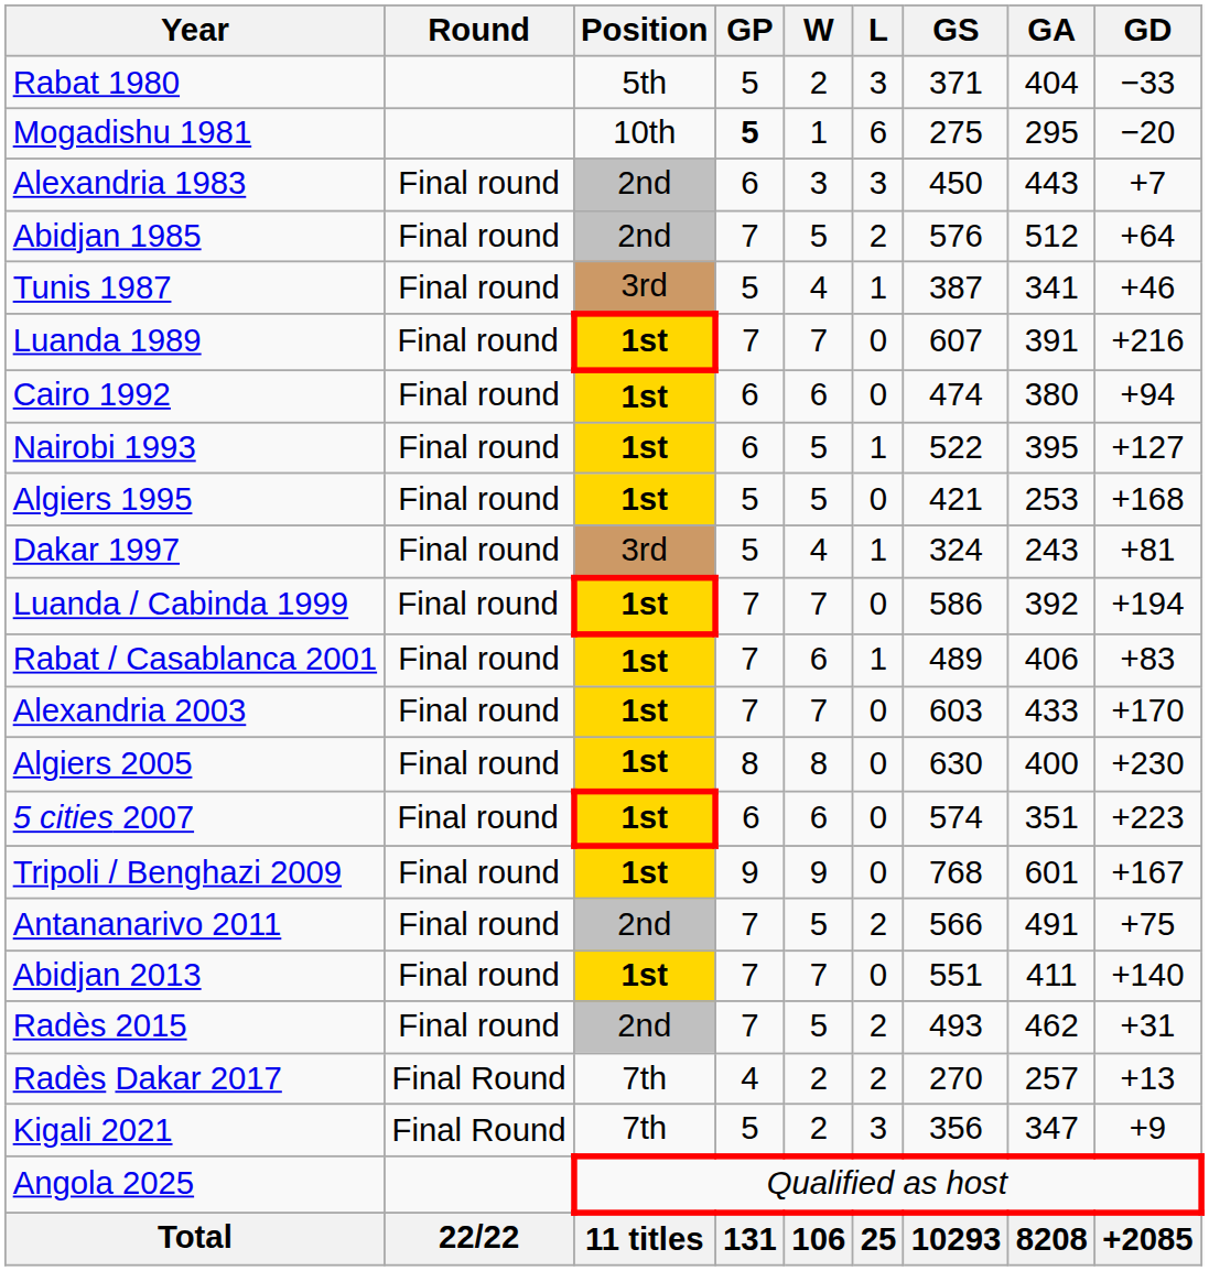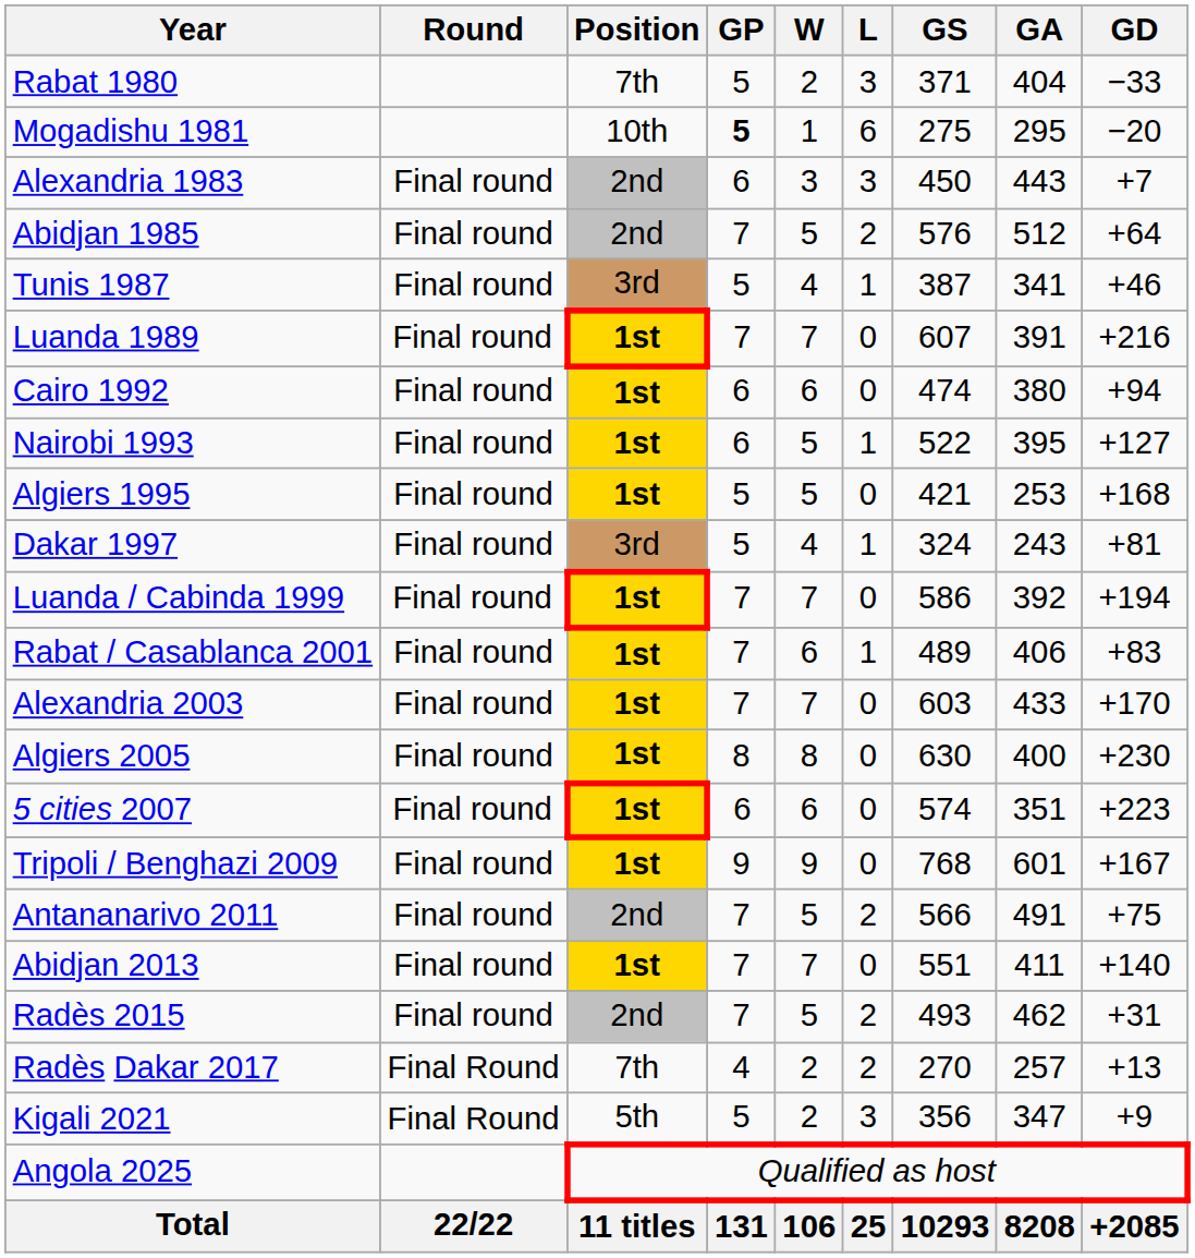 <table class="wikitable" style="text-align: center;">
 <tr>
 <th>Year</th>
 <th>Round</th>
 <th>Position</th>
 <th>GP</th>
 <th>W</th>
 <th>L</th>
 <th>GS</th>
 <th>GA</th>
 <th>GD</th>
 </tr>
 <tr>
 <td align=left> <a href='#'>Rabat 1980</a></td>
 <td></td>
-<td>5th</td>
+<td>7th</td>
 <td>5</td>
 <td>2</td>
 <td>3</td>
 <td>371</td>
 <td>404</td>
 <td>−33</td>
 </tr>
 <tr>
 <td align=left> <a href='#'>Mogadishu 1981</a></td>
 <td></td>
 <td>10th</td>
 <td><strong>5</strong></td>
 <td>1</td>
 <td>6</td>
 <td>275</td>
 <td>295</td>
 <td>−20</td>
 </tr>
 <tr>
 <td align=left> <a href='#'>Alexandria 1983</a></td>
 <td>Final round</td>
 <td bgcolor=silver>2nd</td>
 <td>6</td>
 <td>3</td>
 <td>3</td>
 <td>450</td>
 <td>443</td>
 <td>+7</td>
 </tr>
 <tr>
 <td align=left> <a href='#'>Abidjan 1985</a></td>
 <td>Final round</td>
 <td bgcolor=silver>2nd</td>
 <td>7</td>
 <td>5</td>
 <td>2</td>
 <td>576</td>
 <td>512</td>
 <td>+64</td>
 </tr>
 <tr>
 <td align=left> <a href='#'>Tunis 1987</a></td>
 <td>Final round</td>
 <td bgcolor=#cc9966>3rd</td>
 <td>5</td>
 <td>4</td>
 <td>1</td>
 <td>387</td>
 <td>341</td>
 <td>+46</td>
 </tr>
 <tr>
 <td align=left> <a href='#'>Luanda 1989</a></td>
 <td>Final round</td>
 <td style="border: 3px solid red" bgcolor=gold><strong>1st</strong></td>
 <td>7</td>
 <td>7</td>
 <td>0</td>
 <td>607</td>
 <td>391</td>
 <td>+216</td>
 </tr>
 <tr>
 <td align=left> <a href='#'>Cairo 1992</a></td>
 <td>Final round</td>
 <td bgcolor=gold><strong>1st</strong></td>
 <td>6</td>
 <td>6</td>
 <td>0</td>
 <td>474</td>
 <td>380</td>
 <td>+94</td>
 </tr>
 <tr>
 <td align=left> <a href='#'>Nairobi 1993</a></td>
 <td>Final round</td>
 <td bgcolor=gold><strong>1st</strong></td>
 <td>6</td>
 <td>5</td>
 <td>1</td>
 <td>522</td>
 <td>395</td>
 <td>+127</td>
 </tr>
 <tr>
 <td align=left> <a href='#'>Algiers 1995</a></td>
 <td>Final round</td>
 <td bgcolor=gold><strong>1st</strong></td>
 <td>5</td>
 <td>5</td>
 <td>0</td>
 <td>421</td>
 <td>253</td>
 <td>+168</td>
 </tr>
 <tr>
 <td align=left> <a href='#'>Dakar 1997</a></td>
 <td>Final round</td>
 <td bgcolor=#cc9966>3rd</td>
 <td>5</td>
 <td>4</td>
 <td>1</td>
 <td>324</td>
 <td>243</td>
 <td>+81</td>
 </tr>
 <tr>
 <td align=left> <a href='#'>Luanda / Cabinda 1999</a></td>
 <td>Final round</td>
 <td style="border: 3px solid red" bgcolor=gold><strong>1st</strong></td>
 <td>7</td>
 <td>7</td>
 <td>0</td>
 <td>586</td>
 <td>392</td>
 <td>+194</td>
 </tr>
 <tr>
 <td align=left> <a href='#'>Rabat / Casablanca 2001</a></td>
 <td>Final round</td>
 <td bgcolor=gold><strong>1st</strong></td>
 <td>7</td>
 <td>6</td>
 <td>1</td>
 <td>489</td>
 <td>406</td>
 <td>+83</td>
 </tr>
 <tr>
 <td align=left> <a href='#'>Alexandria 2003</a></td>
 <td>Final round</td>
 <td bgcolor=gold><strong>1st</strong></td>
 <td>7</td>
 <td>7</td>
 <td>0</td>
 <td>603</td>
 <td>433</td>
 <td>+170</td>
 </tr>
 <tr>
 <td align=left> <a href='#'>Algiers 2005</a></td>
 <td>Final round</td>
 <td bgcolor=gold><strong>1st</strong></td>
 <td>8</td>
 <td>8</td>
 <td>0</td>
 <td>630</td>
 <td>400</td>
 <td>+230</td>
 </tr>
 <tr>
 <td align=left> <a href='#'><em>5 cities</em> 2007</a></td>
 <td>Final round</td>
 <td style="border: 3px solid red" bgcolor=gold><strong>1st</strong></td>
 <td>6</td>
 <td>6</td>
 <td>0</td>
 <td>574</td>
 <td>351</td>
 <td>+223</td>
 </tr>
 <tr>
 <td align=left> <a href='#'>Tripoli / Benghazi 2009</a></td>
 <td>Final round</td>
 <td bgcolor=gold><strong>1st</strong></td>
 <td>9</td>
 <td>9</td>
 <td>0</td>
 <td>768</td>
 <td>601</td>
 <td>+167</td>
 </tr>
 <tr>
 <td align=left> <a href='#'>Antananarivo 2011</a></td>
 <td>Final round</td>
 <td bgcolor=silver>2nd</td>
 <td>7</td>
 <td>5</td>
 <td>2</td>
 <td>566</td>
 <td>491</td>
 <td>+75</td>
 </tr>
 <tr>
 <td align=left> <a href='#'>Abidjan 2013</a></td>
 <td>Final round</td>
 <td bgcolor=gold><strong>1st</strong></td>
 <td>7</td>
 <td>7</td>
 <td>0</td>
 <td>551</td>
 <td>411</td>
 <td>+140</td>
 </tr>
 <tr>
 <td align=left> <a href='#'>Radès 2015</a></td>
 <td>Final round</td>
 <td bgcolor=silver>2nd</td>
 <td>7</td>
 <td>5</td>
 <td>2</td>
 <td>493</td>
 <td>462</td>
 <td>+31</td>
 </tr>
 <tr>
 <td align=left> <a href='#'>Radès</a>  <a href='#'>Dakar 2017</a></td>
 <td>Final Round</td>
 <td>7th</td>
 <td>4</td>
 <td>2</td>
 <td>2</td>
 <td>270</td>
 <td>257</td>
 <td>+13</td>
 </tr>
 <tr>
 <td align=left> <a href='#'>Kigali 2021</a></td>
 <td>Final Round</td>
-<td>7th</td>
+<td>5th</td>
 <td>5</td>
 <td>2</td>
 <td>3</td>
 <td>356</td>
 <td>347</td>
 <td>+9</td>
 </tr>
 <tr>
 <td align=left> <a href='#'>Angola 2025</a></td>
 <td></td>
 <td style="border: 3px solid red" colspan=7><em>Qualified as host</em></td>
 </tr>
 <tr>
 <th>Total</th>
 <th>22/22</th>
 <th>11 titles</th>
 <th>131</th>
 <th>106</th>
 <th>25</th>
 <th>10293</th>
 <th>8208</th>
 <th>+2085</th>
 </tr>
 </table>
